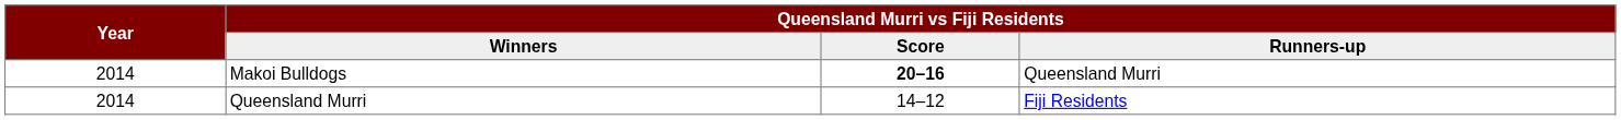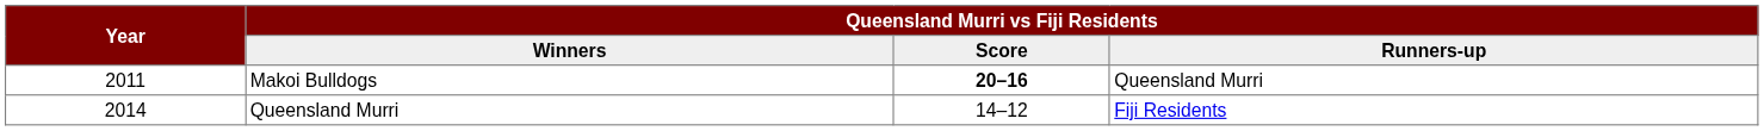 <table border=1 style="border-collapse:collapse; font-size:90%;" cellpadding=3 cellspacing=0 width=68%>
 <tr style="background:#800000; color:white">
 <th rowspan=2 width=10%>Year</th>
 <th rowspan=1 colspan=3>Queensland Murri vs Fiji Residents</th>
 </tr>
 <tr bgcolor=#EFEFEF>
 <th rowspan=1 width=27%>Winners</th>
 <th rowspan=1 width=9%>Score</th>
 <th rowspan=1 width=27%>Runners-up</th>
 </tr>
 <tr align="center" bgcolor=#FFFFFF>
-<td>2014</td>
+<td>2011</td>
 <td align=left>Makoi Bulldogs</td>
 <td><strong>20–16</strong></td>
 <td align=left> Queensland Murri</td>
 </tr>
 <tr align="center" bgcolor=#FFFFFF>
 <td>2014</td>
 <td align=left> Queensland Murri</td>
 <td>14–12</td>
 <td align=left> <a href='#'>Fiji Residents</a></td>
 </tr>
 </table>
